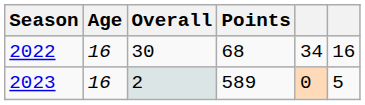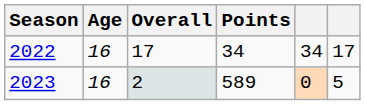 <table class="wikitable">
 <tr>
 <th>Season</th>
 <th>Age</th>
 <th>Overall</th>
 <th>Points</th>
 <th></th>
 <th></th>
 </tr>
 <tr>
 <td><a href='#'>2022</a></td>
 <td><em>16</em></td>
-<td>30</td>
-<td>68</td>
+<td>17</td>
 <td>34</td>
-<td>16</td>
+<td>34</td>
+<td>17</td>
 </tr>
 <tr>
 <td><a href='#'>2023</a></td>
 <td><em>16</em></td>
 <td style="background:#dce5e5;">2</td>
 <td>589</td>
 <td style="background:#ffdab9;">0</td>
 <td>5</td>
 </tr>
 </table>
